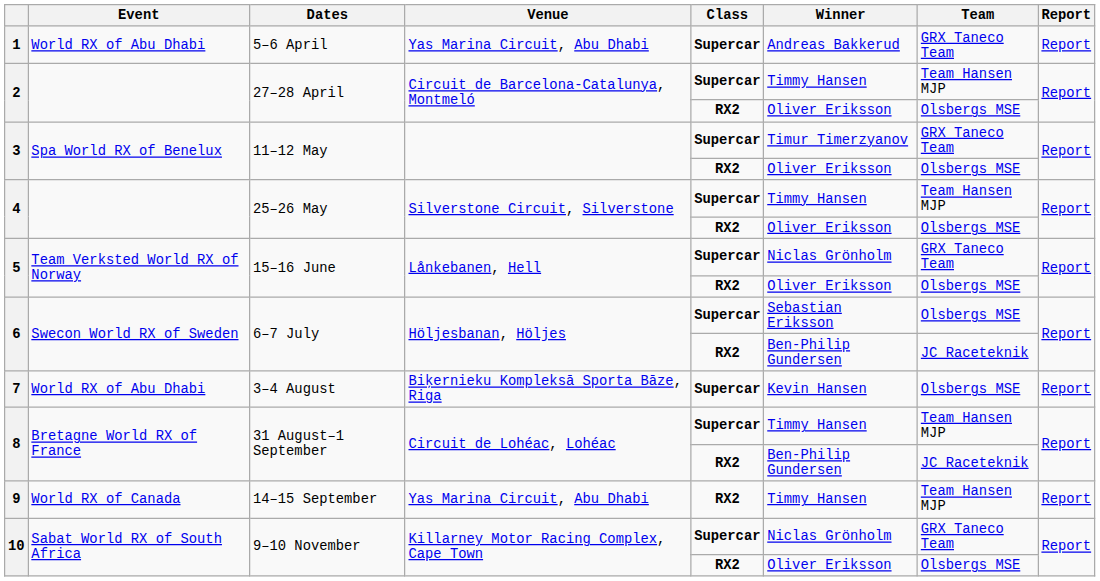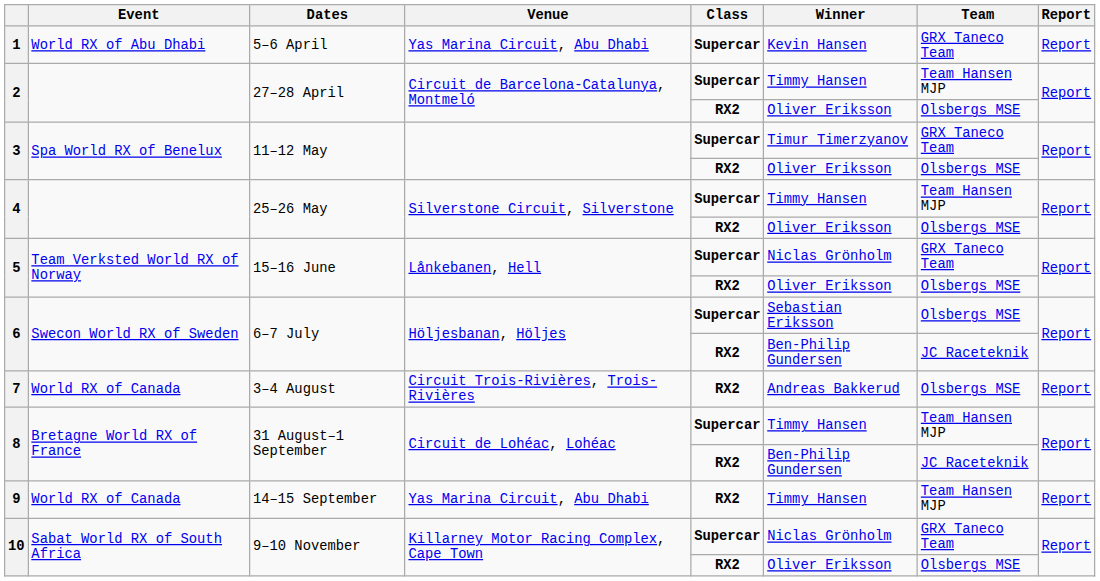 <table class="wikitable" style="font-size:85%;">
 <tr>
 <th></th>
 <th>Event</th>
 <th>Dates</th>
 <th>Venue</th>
 <th>Class</th>
 <th>Winner</th>
 <th>Team</th>
 <th>Report</th>
 </tr>
 <tr>
 <th>1</th>
 <td> <a href='#'>World RX of Abu Dhabi</a></td>
 <td>5–6 April</td>
 <td><a href='#'>Yas Marina Circuit</a>, <a href='#'>Abu Dhabi</a></td>
 <td align="center"><strong><span>Supercar</span></strong></td>
-<td> <a href='#'>Andreas Bakkerud</a></td>
+<td> <a href='#'>Kevin Hansen</a></td>
 <td> <a href='#'>GRX Taneco Team</a></td>
 <td><a href='#'>Report</a></td>
 </tr>
 <tr>
 <th rowspan="2">2</th>
 <td rowspan="2"></td>
 <td rowspan="2">27–28 April</td>
 <td rowspan="2"><a href='#'>Circuit de Barcelona-Catalunya</a>, <a href='#'>Montmeló</a></td>
 <td align="center"><strong><span>Supercar</span></strong></td>
 <td> <a href='#'>Timmy Hansen</a></td>
 <td> <a href='#'>Team Hansen</a> MJP</td>
 <td rowspan="2"><a href='#'>Report</a></td>
 </tr>
 <tr>
 <td align="center"><strong><span>RX2</span></strong></td>
 <td> <a href='#'>Oliver Eriksson</a></td>
 <td> <a href='#'>Olsbergs MSE</a></td>
 </tr>
 <tr>
 <th rowspan="2">3</th>
 <td rowspan="2"> <a href='#'>Spa World RX of Benelux</a></td>
 <td rowspan="2">11–12 May</td>
 <td rowspan="2"></td>
 <td align="center"><strong><span>Supercar</span></strong></td>
 <td> <a href='#'>Timur Timerzyanov</a></td>
 <td> <a href='#'>GRX Taneco Team</a></td>
 <td rowspan="2"><a href='#'>Report</a></td>
 </tr>
 <tr>
 <td align="center"><strong><span>RX2</span></strong></td>
 <td> <a href='#'>Oliver Eriksson</a></td>
 <td> <a href='#'>Olsbergs MSE</a></td>
 </tr>
 <tr>
 <th rowspan="2">4</th>
 <td rowspan="2"></td>
 <td rowspan="2">25–26 May</td>
 <td rowspan="2"><a href='#'>Silverstone Circuit</a>, <a href='#'>Silverstone</a></td>
 <td align="center"><strong><span>Supercar</span></strong></td>
 <td> <a href='#'>Timmy Hansen</a></td>
 <td> <a href='#'>Team Hansen</a> MJP</td>
 <td rowspan="2"><a href='#'>Report</a></td>
 </tr>
 <tr>
 <td align="center"><strong><span>RX2</span></strong></td>
 <td> <a href='#'>Oliver Eriksson</a></td>
 <td> <a href='#'>Olsbergs MSE</a></td>
 </tr>
 <tr>
 <th rowspan="2">5</th>
 <td rowspan="2"> <a href='#'>Team Verksted World RX of Norway</a></td>
 <td rowspan="2">15–16 June</td>
 <td rowspan="2"><a href='#'>Lånkebanen</a>, <a href='#'>Hell</a></td>
 <td align="center"><strong><span>Supercar</span></strong></td>
 <td> <a href='#'>Niclas Grönholm</a></td>
 <td> <a href='#'>GRX Taneco Team</a></td>
 <td rowspan="2"><a href='#'>Report</a></td>
 </tr>
 <tr>
 <td align="center"><strong><span>RX2</span></strong></td>
 <td> <a href='#'>Oliver Eriksson</a></td>
 <td> <a href='#'>Olsbergs MSE</a></td>
 </tr>
 <tr>
 <th rowspan="2">6</th>
 <td rowspan="2"> <a href='#'>Swecon World RX of Sweden</a></td>
 <td rowspan="2">6–7 July</td>
 <td rowspan="2"><a href='#'>Höljesbanan</a>, <a href='#'>Höljes</a></td>
 <td align="center"><strong><span>Supercar</span></strong></td>
 <td> <a href='#'>Sebastian Eriksson</a></td>
 <td> <a href='#'>Olsbergs MSE</a></td>
 <td rowspan="2"><a href='#'>Report</a></td>
 </tr>
 <tr>
 <td align="center"><strong><span>RX2</span></strong></td>
 <td> <a href='#'>Ben-Philip Gundersen</a></td>
 <td> <a href='#'>JC Raceteknik</a></td>
 </tr>
 <tr>
 <th>7</th>
-<td> <a href='#'>World RX of Abu Dhabi</a></td>
+<td> <a href='#'>World RX of Canada</a></td>
 <td>3–4 August</td>
-<td><a href='#'>Biķernieku Kompleksā Sporta Bāze</a>, <a href='#'>Riga</a></td>
-<td align="center"><strong><span>Supercar</span></strong></td>
-<td> <a href='#'>Kevin Hansen</a></td>
+<td><a href='#'>Circuit Trois-Rivières</a>, <a href='#'>Trois-Rivières</a></td>
+<td align="center"><strong><span>RX2</span></strong></td>
+<td> <a href='#'>Andreas Bakkerud</a></td>
 <td> <a href='#'>Olsbergs MSE</a></td>
 <td><a href='#'>Report</a></td>
 </tr>
 <tr>
 <th rowspan="2">8</th>
 <td rowspan="2"> <a href='#'>Bretagne World RX of France</a></td>
 <td rowspan="2">31 August–1 September</td>
 <td rowspan="2"><a href='#'>Circuit de Lohéac</a>, <a href='#'>Lohéac</a></td>
 <td align="center"><strong><span>Supercar</span></strong></td>
 <td> <a href='#'>Timmy Hansen</a></td>
 <td> <a href='#'>Team Hansen</a> MJP</td>
 <td rowspan=2><a href='#'>Report</a></td>
 </tr>
 <tr>
 <td align="center"><strong><span>RX2</span></strong></td>
 <td> <a href='#'>Ben-Philip Gundersen</a></td>
 <td> <a href='#'>JC Raceteknik</a></td>
 </tr>
 <tr>
 <th>9</th>
 <td> <a href='#'>World RX of Canada</a></td>
 <td>14–15 September</td>
 <td><a href='#'>Yas Marina Circuit</a>, <a href='#'>Abu Dhabi</a></td>
 <td align="center"><strong><span>RX2</span></strong></td>
 <td> <a href='#'>Timmy Hansen</a></td>
 <td> <a href='#'>Team Hansen</a> MJP</td>
 <td><a href='#'>Report</a></td>
 </tr>
 <tr>
 <th rowspan="2">10</th>
 <td rowspan="2"> <a href='#'>Sabat World RX of South Africa</a></td>
 <td rowspan="2">9–10 November</td>
 <td rowspan="2"><a href='#'>Killarney Motor Racing Complex</a>, <a href='#'>Cape Town</a></td>
 <td align="center"><strong><span>Supercar</span></strong></td>
 <td> <a href='#'>Niclas Grönholm</a></td>
 <td> <a href='#'>GRX Taneco Team</a></td>
 <td rowspan="2"><a href='#'>Report</a></td>
 </tr>
 <tr>
 <td align="center"><strong><span>RX2</span></strong></td>
 <td> <a href='#'>Oliver Eriksson</a></td>
 <td> <a href='#'>Olsbergs MSE</a></td>
 </tr>
 </table>
